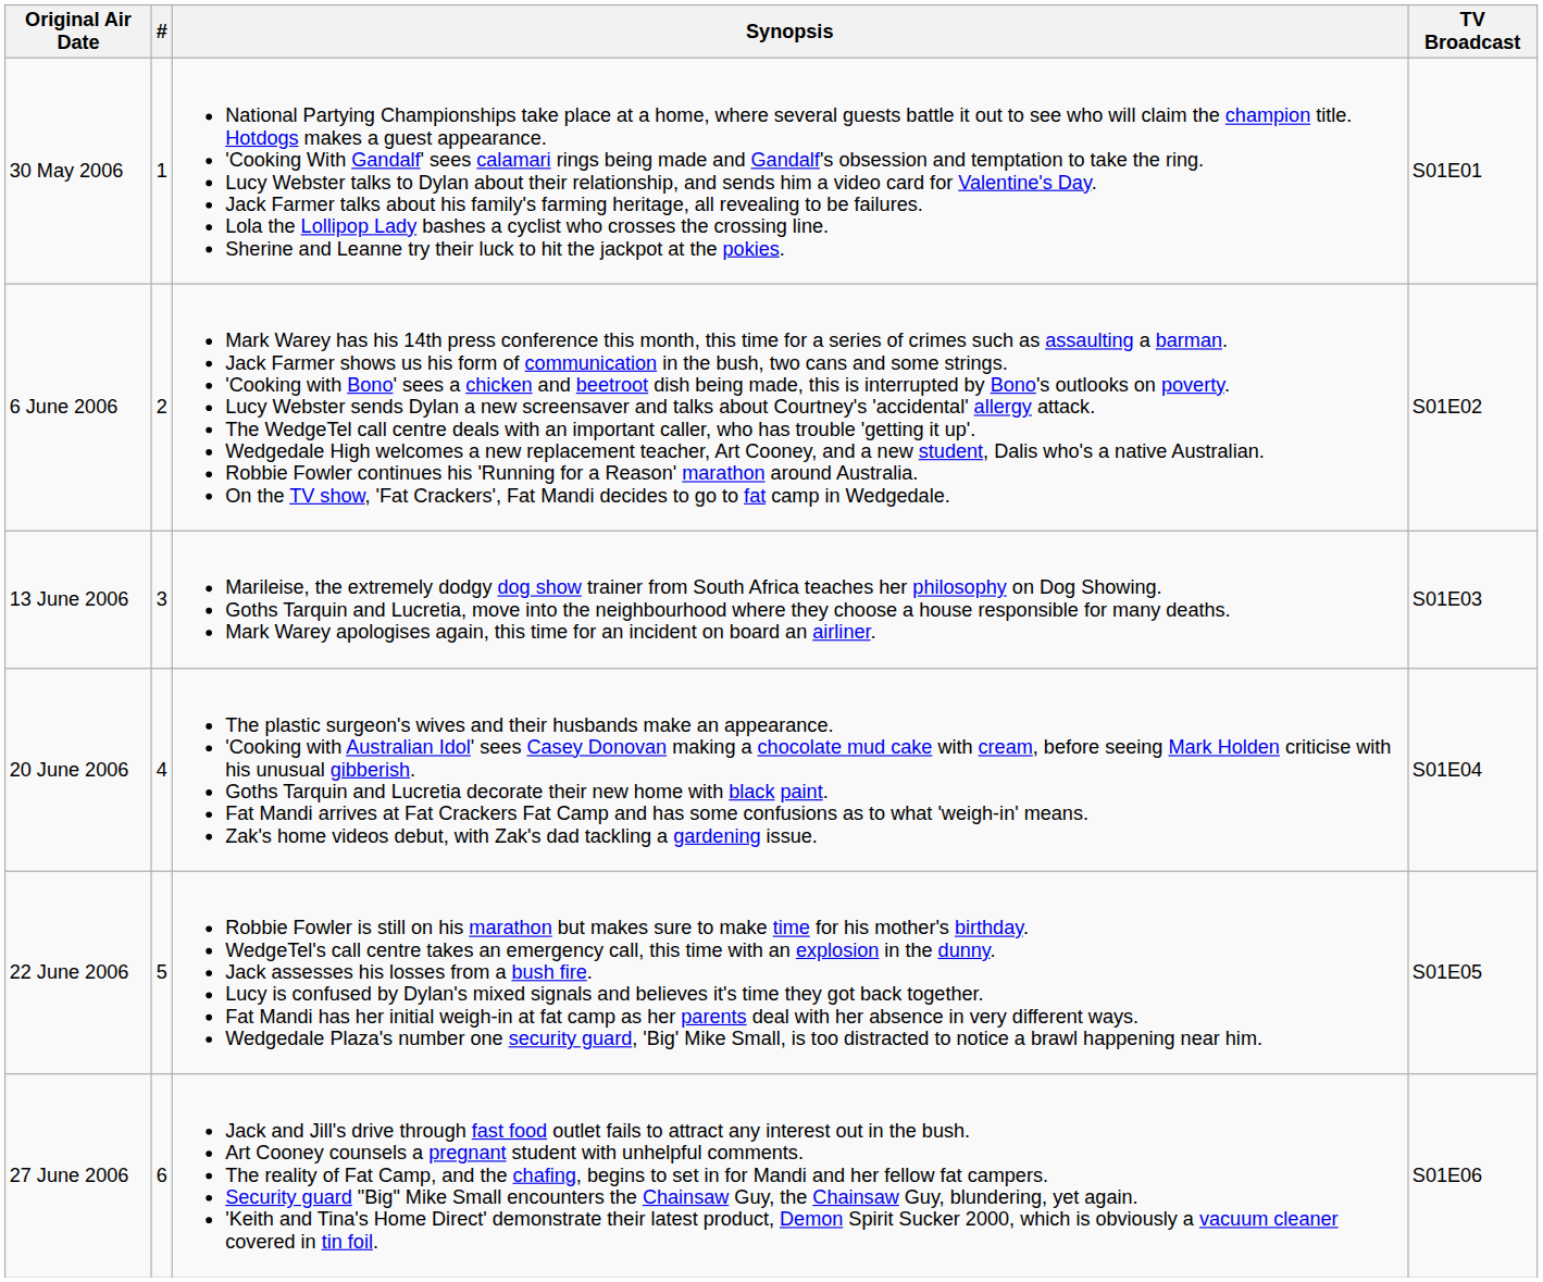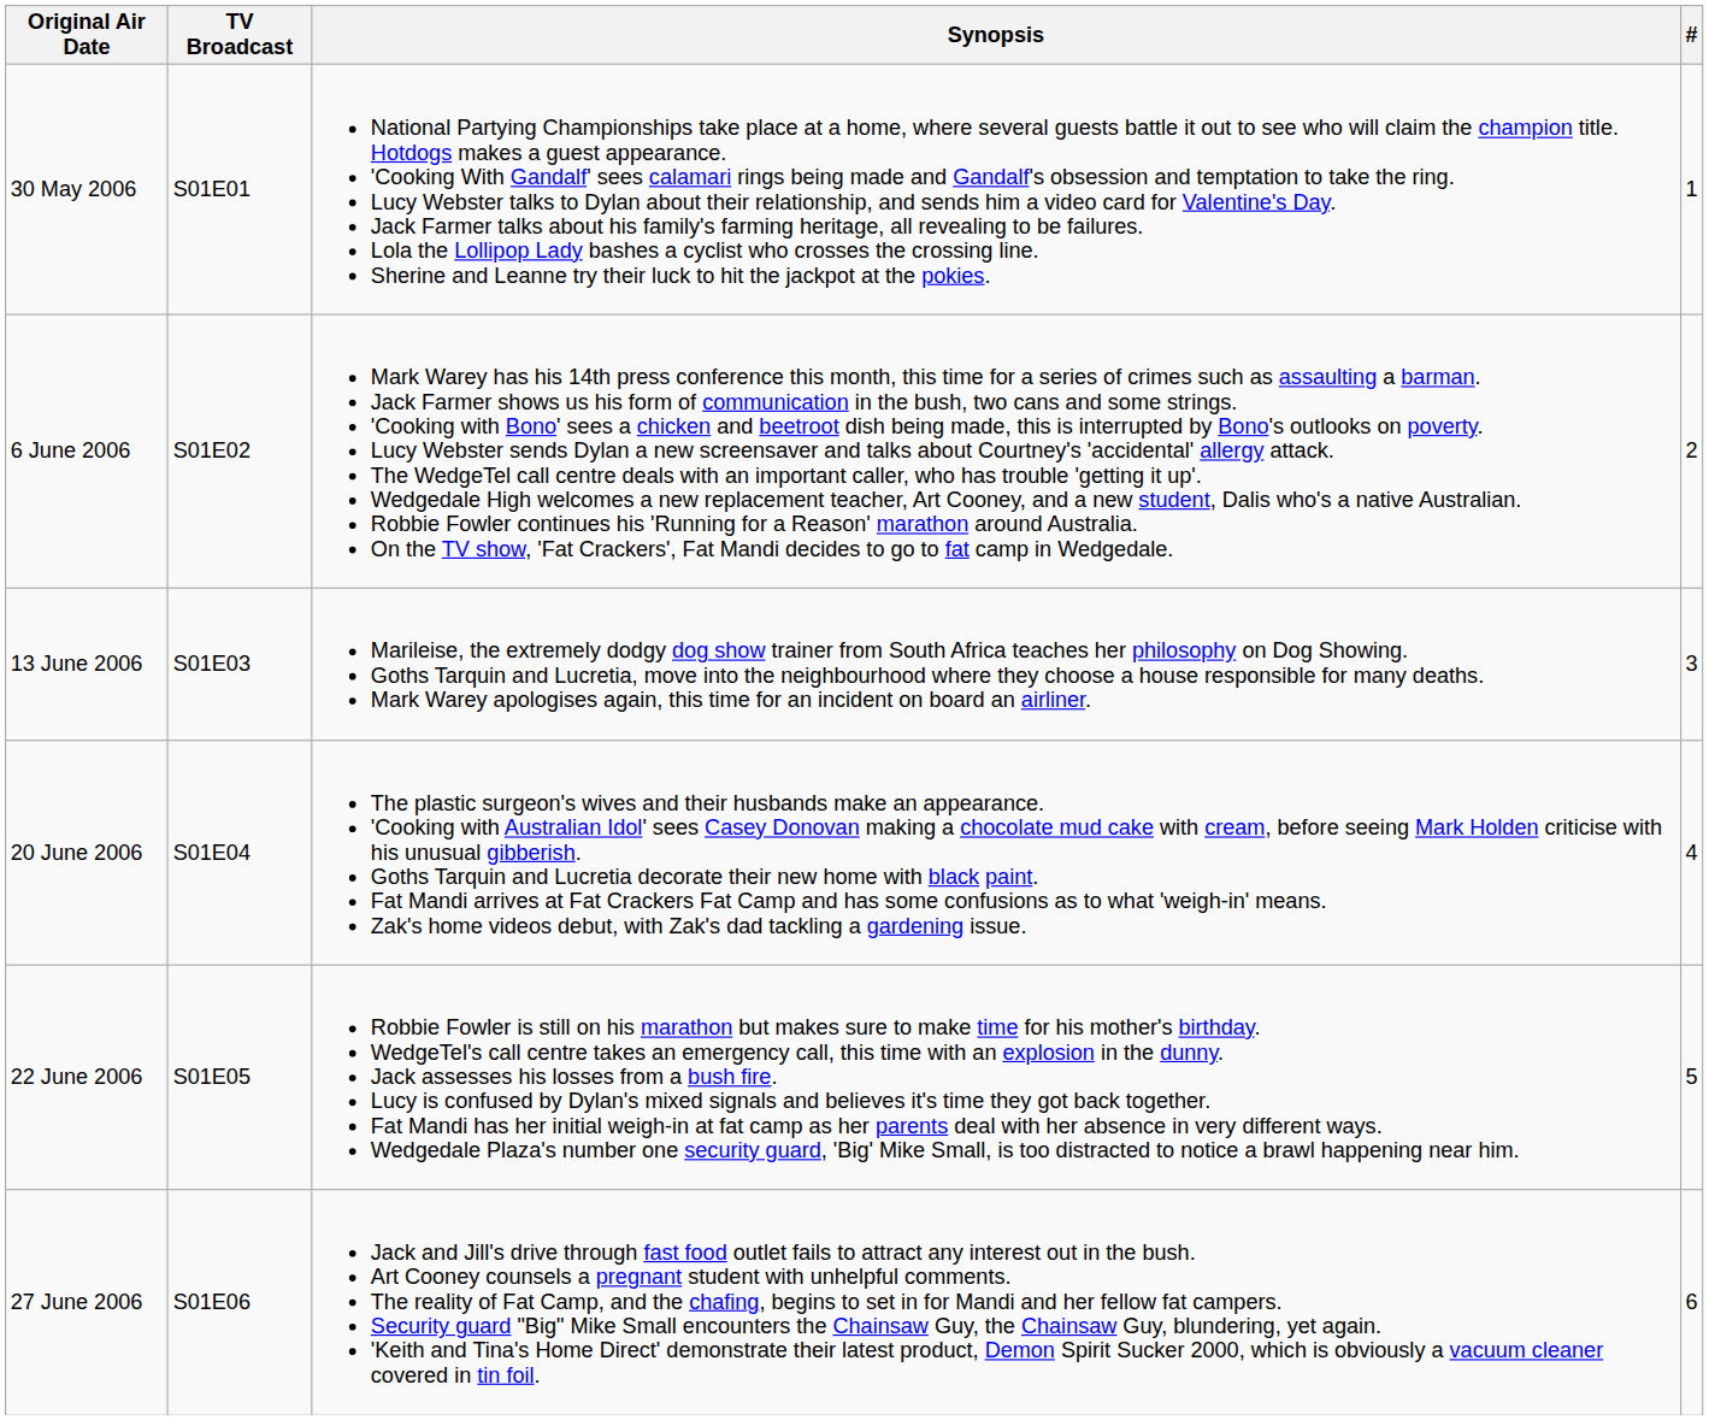 <table class="wikitable">
 <tr>
 <th>Original Air Date</th>
+<th>TV Broadcast</th>
+<th>Synopsis</th>
 <th>#</th>
-<th>Synopsis</th>
-<th>TV Broadcast</th>
 </tr>
 <tr>
 <td>30 May 2006</td>
+<td>S01E01</td>
+<td><br><ul><li>National Partying Championships take place at a home, where several guests battle it out to see who will claim the <a href='#'>champion</a> title. <a href='#'>Hotdogs</a> makes a guest appearance.</li><li>'Cooking With <a href='#'>Gandalf</a>' sees <a href='#'>calamari</a> rings being made and <a href='#'>Gandalf</a>'s obsession and temptation to take the ring.</li><li>Lucy Webster talks to Dylan about their relationship, and sends him a video card for <a href='#'>Valentine's Day</a>.</li><li>Jack Farmer talks about his family's farming heritage, all revealing to be failures.</li><li>Lola the <a href='#'>Lollipop Lady</a> bashes a cyclist who crosses the crossing line.</li><li>Sherine and Leanne try their luck to hit the jackpot at the <a href='#'>pokies</a>.</li></ul></td>
 <td>1</td>
-<td><br><ul><li>National Partying Championships take place at a home, where several guests battle it out to see who will claim the <a href='#'>champion</a> title. <a href='#'>Hotdogs</a> makes a guest appearance.</li><li>'Cooking With <a href='#'>Gandalf</a>' sees <a href='#'>calamari</a> rings being made and <a href='#'>Gandalf</a>'s obsession and temptation to take the ring.</li><li>Lucy Webster talks to Dylan about their relationship, and sends him a video card for <a href='#'>Valentine's Day</a>.</li><li>Jack Farmer talks about his family's farming heritage, all revealing to be failures.</li><li>Lola the <a href='#'>Lollipop Lady</a> bashes a cyclist who crosses the crossing line.</li><li>Sherine and Leanne try their luck to hit the jackpot at the <a href='#'>pokies</a>.</li></ul></td>
-<td>S01E01</td>
 </tr>
 <tr>
 <td>6 June 2006</td>
+<td>S01E02</td>
+<td><br><ul><li>Mark Warey has his 14th press conference this month, this time for a series of crimes such as <a href='#'>assaulting</a> a <a href='#'>barman</a>.</li><li>Jack Farmer shows us his form of <a href='#'>communication</a> in the bush, two cans and some strings.</li><li>'Cooking with <a href='#'>Bono</a>' sees a <a href='#'>chicken</a> and <a href='#'>beetroot</a> dish being made, this is interrupted by <a href='#'>Bono</a>'s outlooks on <a href='#'>poverty</a>.</li><li>Lucy Webster sends Dylan a new screensaver and talks about Courtney's 'accidental' <a href='#'>allergy</a> attack.</li><li>The WedgeTel call centre deals with an important caller, who has trouble 'getting it up'.</li><li>Wedgedale High welcomes a new replacement teacher, Art Cooney, and a new <a href='#'>student</a>, Dalis who's a native Australian.</li><li>Robbie Fowler continues his 'Running for a Reason' <a href='#'>marathon</a> around Australia.</li><li>On the <a href='#'>TV show</a>, 'Fat Crackers', Fat Mandi decides to go to <a href='#'>fat</a> camp in Wedgedale.</li></ul></td>
 <td>2</td>
-<td><br><ul><li>Mark Warey has his 14th press conference this month, this time for a series of crimes such as <a href='#'>assaulting</a> a <a href='#'>barman</a>.</li><li>Jack Farmer shows us his form of <a href='#'>communication</a> in the bush, two cans and some strings.</li><li>'Cooking with <a href='#'>Bono</a>' sees a <a href='#'>chicken</a> and <a href='#'>beetroot</a> dish being made, this is interrupted by <a href='#'>Bono</a>'s outlooks on <a href='#'>poverty</a>.</li><li>Lucy Webster sends Dylan a new screensaver and talks about Courtney's 'accidental' <a href='#'>allergy</a> attack.</li><li>The WedgeTel call centre deals with an important caller, who has trouble 'getting it up'.</li><li>Wedgedale High welcomes a new replacement teacher, Art Cooney, and a new <a href='#'>student</a>, Dalis who's a native Australian.</li><li>Robbie Fowler continues his 'Running for a Reason' <a href='#'>marathon</a> around Australia.</li><li>On the <a href='#'>TV show</a>, 'Fat Crackers', Fat Mandi decides to go to <a href='#'>fat</a> camp in Wedgedale.</li></ul></td>
-<td>S01E02</td>
 </tr>
 <tr>
 <td>13 June 2006</td>
+<td>S01E03</td>
+<td><br><ul><li>Marileise, the extremely dodgy <a href='#'>dog show</a> trainer from South Africa teaches her <a href='#'>philosophy</a> on Dog Showing.</li><li>Goths Tarquin and Lucretia, move into the neighbourhood where they choose a house responsible for many deaths.</li><li>Mark Warey apologises again, this time for an incident on board an <a href='#'>airliner</a>.</li></ul></td>
 <td>3</td>
-<td><br><ul><li>Marileise, the extremely dodgy <a href='#'>dog show</a> trainer from South Africa teaches her <a href='#'>philosophy</a> on Dog Showing.</li><li>Goths Tarquin and Lucretia, move into the neighbourhood where they choose a house responsible for many deaths.</li><li>Mark Warey apologises again, this time for an incident on board an <a href='#'>airliner</a>.</li></ul></td>
-<td>S01E03</td>
 </tr>
 <tr>
 <td>20 June 2006</td>
+<td>S01E04</td>
+<td><br><ul><li>The plastic surgeon's wives and their husbands make an appearance.</li><li>'Cooking with <a href='#'>Australian Idol</a>' sees <a href='#'>Casey Donovan</a> making a <a href='#'>chocolate mud cake</a> with <a href='#'>cream</a>, before seeing <a href='#'>Mark Holden</a> criticise with his unusual <a href='#'>gibberish</a>.</li><li>Goths Tarquin and Lucretia decorate their new home with <a href='#'>black</a> <a href='#'>paint</a>.</li><li>Fat Mandi arrives at Fat Crackers Fat Camp and has some confusions as to what 'weigh-in' means.</li><li>Zak's home videos debut, with Zak's dad tackling a <a href='#'>gardening</a> issue.</li></ul></td>
 <td>4</td>
-<td><br><ul><li>The plastic surgeon's wives and their husbands make an appearance.</li><li>'Cooking with <a href='#'>Australian Idol</a>' sees <a href='#'>Casey Donovan</a> making a <a href='#'>chocolate mud cake</a> with <a href='#'>cream</a>, before seeing <a href='#'>Mark Holden</a> criticise with his unusual <a href='#'>gibberish</a>.</li><li>Goths Tarquin and Lucretia decorate their new home with <a href='#'>black</a> <a href='#'>paint</a>.</li><li>Fat Mandi arrives at Fat Crackers Fat Camp and has some confusions as to what 'weigh-in' means.</li><li>Zak's home videos debut, with Zak's dad tackling a <a href='#'>gardening</a> issue.</li></ul></td>
-<td>S01E04</td>
 </tr>
 <tr>
 <td>22 June 2006</td>
+<td>S01E05</td>
+<td><br><ul><li>Robbie Fowler is still on his <a href='#'>marathon</a> but makes sure to make <a href='#'>time</a> for his mother's <a href='#'>birthday</a>.</li><li>WedgeTel's call centre takes an emergency call, this time with an <a href='#'>explosion</a> in the <a href='#'>dunny</a>.</li><li>Jack assesses his losses from a <a href='#'>bush fire</a>.</li><li>Lucy is confused by Dylan's mixed signals and believes it's time they got back together.</li><li>Fat Mandi has her initial weigh-in at fat camp as her <a href='#'>parents</a> deal with her absence in very different ways.</li><li>Wedgedale Plaza's number one <a href='#'>security guard</a>, 'Big' Mike Small, is too distracted to notice a brawl happening near him.</li></ul></td>
 <td>5</td>
-<td><br><ul><li>Robbie Fowler is still on his <a href='#'>marathon</a> but makes sure to make <a href='#'>time</a> for his mother's <a href='#'>birthday</a>.</li><li>WedgeTel's call centre takes an emergency call, this time with an <a href='#'>explosion</a> in the <a href='#'>dunny</a>.</li><li>Jack assesses his losses from a <a href='#'>bush fire</a>.</li><li>Lucy is confused by Dylan's mixed signals and believes it's time they got back together.</li><li>Fat Mandi has her initial weigh-in at fat camp as her <a href='#'>parents</a> deal with her absence in very different ways.</li><li>Wedgedale Plaza's number one <a href='#'>security guard</a>, 'Big' Mike Small, is too distracted to notice a brawl happening near him.</li></ul></td>
-<td>S01E05</td>
 </tr>
 <tr>
 <td>27 June 2006</td>
+<td>S01E06</td>
+<td><br><ul><li>Jack and Jill's drive through <a href='#'>fast food</a> outlet fails to attract any interest out in the bush.</li><li>Art Cooney counsels a <a href='#'>pregnant</a> student with unhelpful comments.</li><li>The reality of Fat Camp, and the <a href='#'>chafing</a>, begins to set in for Mandi and her fellow fat campers.</li><li><a href='#'>Security guard</a> "Big" Mike Small encounters the <a href='#'>Chainsaw</a> Guy, the <a href='#'>Chainsaw</a> Guy, blundering, yet again.</li><li>'Keith and Tina's Home Direct' demonstrate their latest product, <a href='#'>Demon</a> Spirit Sucker 2000, which is obviously a <a href='#'>vacuum cleaner</a> covered in <a href='#'>tin foil</a>.</li></ul></td>
 <td>6</td>
-<td><br><ul><li>Jack and Jill's drive through <a href='#'>fast food</a> outlet fails to attract any interest out in the bush.</li><li>Art Cooney counsels a <a href='#'>pregnant</a> student with unhelpful comments.</li><li>The reality of Fat Camp, and the <a href='#'>chafing</a>, begins to set in for Mandi and her fellow fat campers.</li><li><a href='#'>Security guard</a> "Big" Mike Small encounters the <a href='#'>Chainsaw</a> Guy, the <a href='#'>Chainsaw</a> Guy, blundering, yet again.</li><li>'Keith and Tina's Home Direct' demonstrate their latest product, <a href='#'>Demon</a> Spirit Sucker 2000, which is obviously a <a href='#'>vacuum cleaner</a> covered in <a href='#'>tin foil</a>.</li></ul></td>
-<td>S01E06</td>
 </tr>
 </table>
